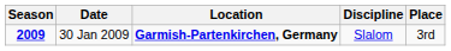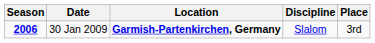 <table class=wikitable style="text-align:center">
 <tr>
 <th>Season</th>
 <th>Date</th>
 <th>Location</th>
 <th>Discipline</th>
 <th>Place</th>
 </tr>
 <tr>
-<td><strong><a href='#'>2009</a></strong></td>
+<td><strong><a href='#'>2006</a></strong></td>
 <td align=right>30 Jan 2009</td>
 <td align=left><strong> <a href='#'>Garmish-Partenkirchen</a>, Germany</strong></td>
 <td><a href='#'>Slalom</a></td>
 <td>3rd</td>
 </tr>
 </table>
